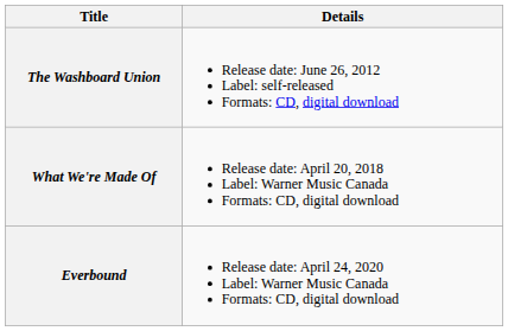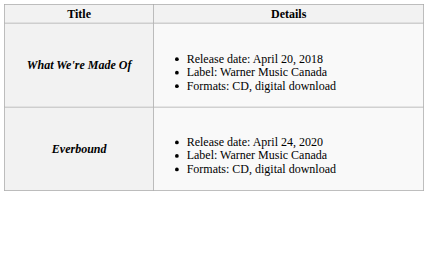 <table class="wikitable plainrowheaders">
 <tr>
 <th style="width:12em;">Title</th>
 <th style="width:22em;">Details</th>
-</tr>
-<tr>
-<th scope="row"><em>The Washboard Union</em></th>
-<td><br><ul><li>Release date: June 26, 2012</li><li>Label: self-released</li><li>Formats: <a href='#'>CD</a>, <a href='#'>digital download</a></li></ul></td>
 </tr>
 <tr>
 <th scope="row"><em>What We're Made Of</em></th>
 <td><br><ul><li>Release date: April 20, 2018 </li><li>Label: Warner Music Canada</li><li>Formats: CD, digital download</li></ul></td>
 </tr>
 <tr>
 <th scope="row"><em>Everbound</em></th>
 <td><br><ul><li>Release date: April 24, 2020</li><li>Label: Warner Music Canada</li><li>Formats: CD, digital download</li></ul></td>
 </tr>
 </table>
